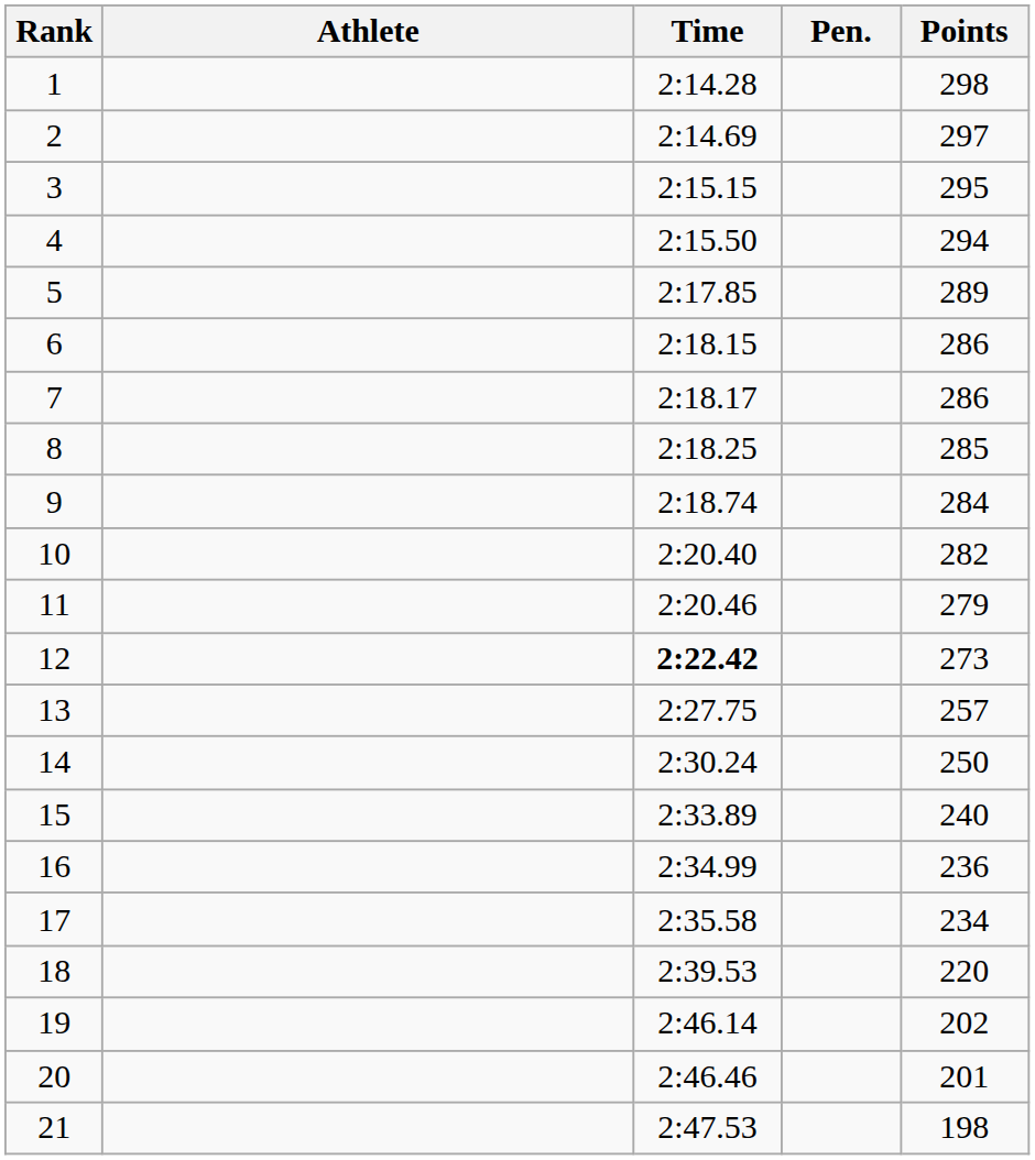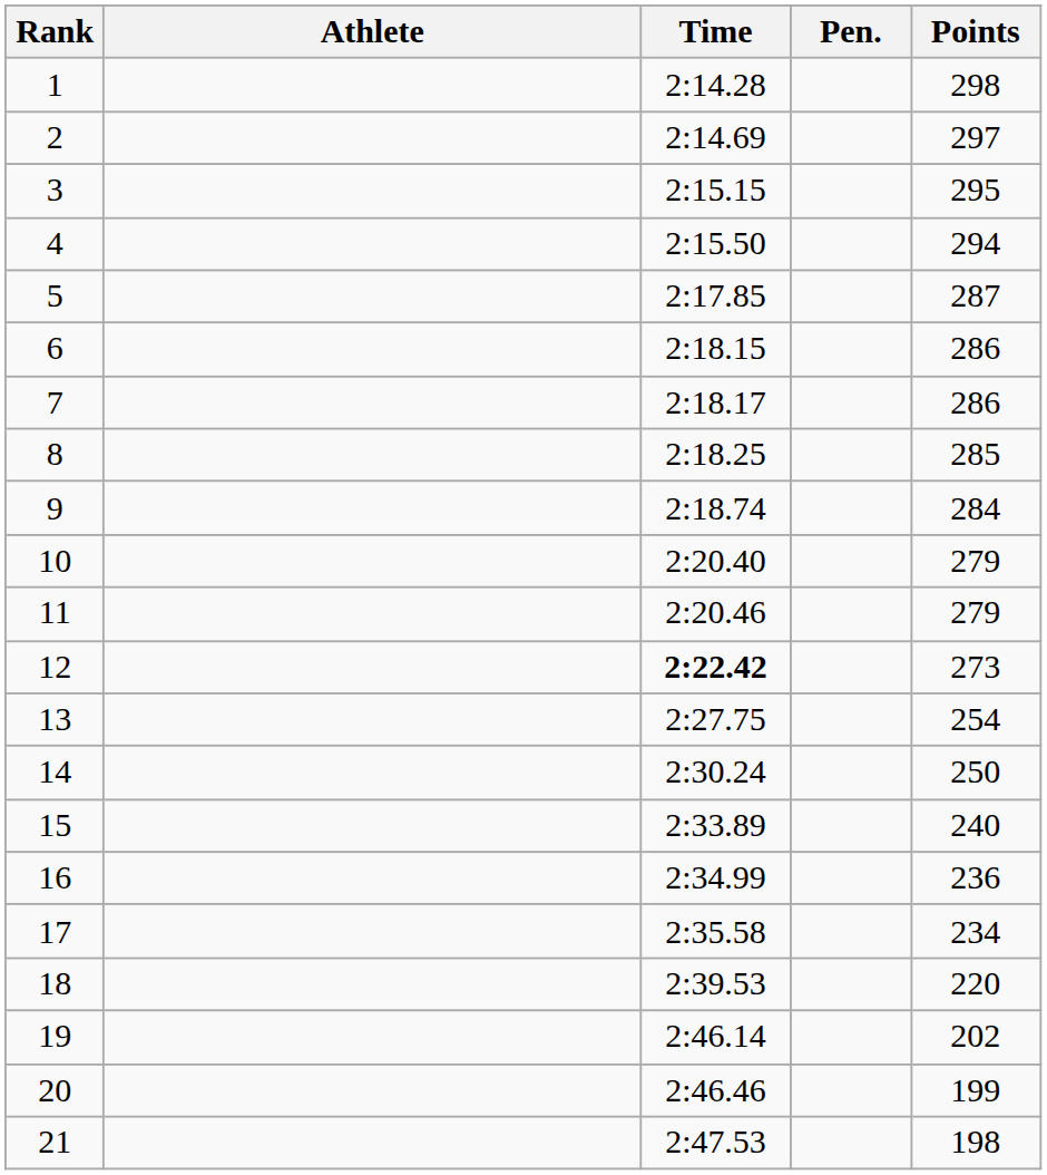 <table class=wikitable style="text-align:center">
 <tr>
 <th width=40>Rank</th>
 <th width=250>Athlete</th>
 <th width=65>Time</th>
 <th width=50>Pen.</th>
 <th width=55>Points</th>
 </tr>
 <tr>
 <td>1</td>
 <td align=left></td>
 <td>2:14.28</td>
 <td></td>
 <td>298</td>
 </tr>
 <tr>
 <td>2</td>
 <td align=left></td>
 <td>2:14.69</td>
 <td></td>
 <td>297</td>
 </tr>
 <tr>
 <td>3</td>
 <td align=left></td>
 <td>2:15.15</td>
 <td></td>
 <td>295</td>
 </tr>
 <tr>
 <td>4</td>
 <td align=left></td>
 <td>2:15.50</td>
 <td></td>
 <td>294</td>
 </tr>
 <tr>
 <td>5</td>
 <td align=left></td>
 <td>2:17.85</td>
 <td></td>
-<td>289</td>
+<td>287</td>
 </tr>
 <tr>
 <td>6</td>
 <td align=left></td>
 <td>2:18.15</td>
 <td></td>
 <td>286</td>
 </tr>
 <tr>
 <td>7</td>
 <td align=left></td>
 <td>2:18.17</td>
 <td></td>
 <td>286</td>
 </tr>
 <tr>
 <td>8</td>
 <td align=left></td>
 <td>2:18.25</td>
 <td></td>
 <td>285</td>
 </tr>
 <tr>
 <td>9</td>
 <td align=left></td>
 <td>2:18.74</td>
 <td></td>
 <td>284</td>
 </tr>
 <tr>
 <td>10</td>
 <td align=left></td>
 <td>2:20.40</td>
 <td></td>
-<td>282</td>
+<td>279</td>
 </tr>
 <tr>
 <td>11</td>
 <td align=left></td>
 <td>2:20.46</td>
 <td></td>
 <td>279</td>
 </tr>
 <tr>
 <td>12</td>
 <td align=left></td>
 <td><strong>2:22.42</strong></td>
 <td></td>
 <td>273</td>
 </tr>
 <tr>
 <td>13</td>
 <td align=left></td>
 <td>2:27.75</td>
 <td></td>
-<td>257</td>
+<td>254</td>
 </tr>
 <tr>
 <td>14</td>
 <td align=left></td>
 <td>2:30.24</td>
 <td></td>
 <td>250</td>
 </tr>
 <tr>
 <td>15</td>
 <td align=left></td>
 <td>2:33.89</td>
 <td></td>
 <td>240</td>
 </tr>
 <tr>
 <td>16</td>
 <td align=left></td>
 <td>2:34.99</td>
 <td></td>
 <td>236</td>
 </tr>
 <tr>
 <td>17</td>
 <td align=left></td>
 <td>2:35.58</td>
 <td></td>
 <td>234</td>
 </tr>
 <tr>
 <td>18</td>
 <td align=left></td>
 <td>2:39.53</td>
 <td></td>
 <td>220</td>
 </tr>
 <tr>
 <td>19</td>
 <td align=left></td>
 <td>2:46.14</td>
 <td></td>
 <td>202</td>
 </tr>
 <tr>
 <td>20</td>
 <td align=left></td>
 <td>2:46.46</td>
 <td></td>
-<td>201</td>
+<td>199</td>
 </tr>
 <tr>
 <td>21</td>
 <td align=left></td>
 <td>2:47.53</td>
 <td></td>
 <td>198</td>
 </tr>
 </table>
